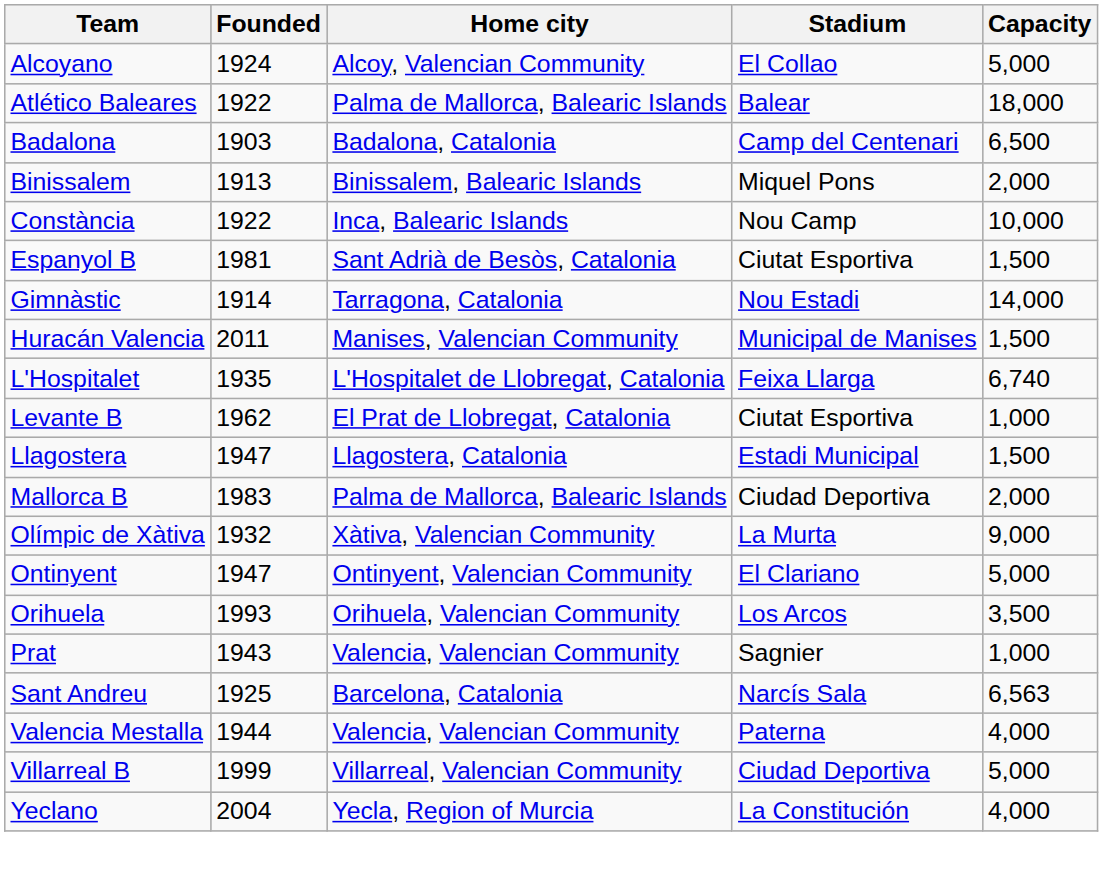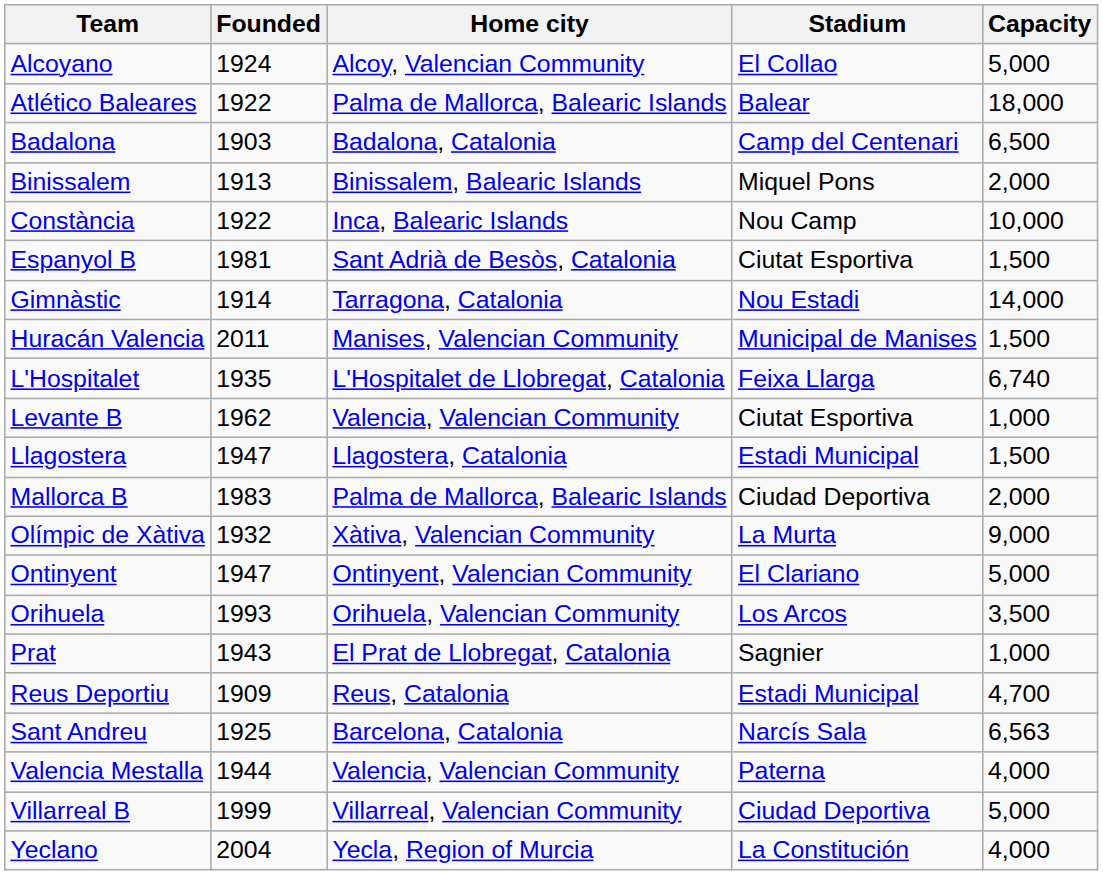 <table class="wikitable sortable">
 <tr>
 <th>Team</th>
 <th>Founded</th>
 <th>Home city</th>
 <th>Stadium</th>
 <th>Capacity</th>
 </tr>
 <tr>
 <td><a href='#'>Alcoyano</a></td>
 <td>1924</td>
 <td><a href='#'>Alcoy</a>, <a href='#'>Valencian Community</a></td>
 <td><a href='#'>El Collao</a></td>
 <td>5,000</td>
 </tr>
 <tr>
 <td><a href='#'>Atlético Baleares</a></td>
 <td>1922</td>
 <td><a href='#'>Palma de Mallorca</a>, <a href='#'>Balearic Islands</a></td>
 <td><a href='#'>Balear</a></td>
 <td>18,000</td>
 </tr>
 <tr>
 <td><a href='#'>Badalona</a></td>
 <td>1903</td>
 <td><a href='#'>Badalona</a>, <a href='#'>Catalonia</a></td>
 <td><a href='#'>Camp del Centenari</a></td>
 <td>6,500</td>
 </tr>
 <tr>
 <td><a href='#'>Binissalem</a></td>
 <td>1913</td>
 <td><a href='#'>Binissalem</a>, <a href='#'>Balearic Islands</a></td>
 <td>Miquel Pons</td>
 <td>2,000</td>
 </tr>
 <tr>
 <td><a href='#'>Constància</a></td>
 <td>1922</td>
 <td><a href='#'>Inca</a>, <a href='#'>Balearic Islands</a></td>
 <td>Nou Camp</td>
 <td>10,000</td>
 </tr>
 <tr>
 <td><a href='#'>Espanyol B</a></td>
 <td>1981</td>
 <td><a href='#'>Sant Adrià de Besòs</a>, <a href='#'>Catalonia</a></td>
 <td>Ciutat Esportiva</td>
 <td>1,500</td>
 </tr>
 <tr>
 <td><a href='#'>Gimnàstic</a></td>
 <td>1914</td>
 <td><a href='#'>Tarragona</a>, <a href='#'>Catalonia</a></td>
 <td><a href='#'>Nou Estadi</a></td>
 <td>14,000</td>
 </tr>
 <tr>
 <td><a href='#'>Huracán Valencia</a></td>
 <td>2011</td>
 <td><a href='#'>Manises</a>, <a href='#'>Valencian Community</a></td>
 <td><a href='#'>Municipal de Manises</a></td>
 <td>1,500</td>
 </tr>
 <tr>
 <td><a href='#'>L'Hospitalet</a></td>
 <td>1935</td>
 <td><a href='#'>L'Hospitalet de Llobregat</a>, <a href='#'>Catalonia</a></td>
 <td><a href='#'>Feixa Llarga</a></td>
 <td>6,740</td>
 </tr>
 <tr>
 <td><a href='#'>Levante B</a></td>
 <td>1962</td>
-<td><a href='#'>El Prat de Llobregat</a>, <a href='#'>Catalonia</a></td>
+<td><a href='#'>Valencia</a>, <a href='#'>Valencian Community</a></td>
 <td>Ciutat Esportiva</td>
 <td>1,000</td>
 </tr>
 <tr>
 <td><a href='#'>Llagostera</a></td>
 <td>1947</td>
 <td><a href='#'>Llagostera</a>, <a href='#'>Catalonia</a></td>
 <td><a href='#'>Estadi Municipal</a></td>
 <td>1,500</td>
 </tr>
 <tr>
 <td><a href='#'>Mallorca B</a></td>
 <td>1983</td>
 <td><a href='#'>Palma de Mallorca</a>, <a href='#'>Balearic Islands</a></td>
 <td>Ciudad Deportiva</td>
 <td>2,000</td>
 </tr>
 <tr>
 <td><a href='#'>Olímpic de Xàtiva</a></td>
 <td>1932</td>
 <td><a href='#'>Xàtiva</a>, <a href='#'>Valencian Community</a></td>
 <td><a href='#'>La Murta</a></td>
 <td>9,000</td>
 </tr>
 <tr>
 <td><a href='#'>Ontinyent</a></td>
 <td>1947</td>
 <td><a href='#'>Ontinyent</a>, <a href='#'>Valencian Community</a></td>
 <td><a href='#'>El Clariano</a></td>
 <td>5,000</td>
 </tr>
 <tr>
 <td><a href='#'>Orihuela</a></td>
 <td>1993</td>
 <td><a href='#'>Orihuela</a>, <a href='#'>Valencian Community</a></td>
 <td><a href='#'>Los Arcos</a></td>
 <td>3,500</td>
 </tr>
 <tr>
 <td><a href='#'>Prat</a></td>
 <td>1943</td>
-<td><a href='#'>Valencia</a>, <a href='#'>Valencian Community</a></td>
+<td><a href='#'>El Prat de Llobregat</a>, <a href='#'>Catalonia</a></td>
 <td>Sagnier</td>
 <td>1,000</td>
+</tr>
+<tr>
+<td><a href='#'>Reus Deportiu</a></td>
+<td>1909</td>
+<td><a href='#'>Reus</a>, <a href='#'>Catalonia</a></td>
+<td><a href='#'>Estadi Municipal</a></td>
+<td>4,700</td>
 </tr>
 <tr>
 <td><a href='#'>Sant Andreu</a></td>
 <td>1925</td>
 <td><a href='#'>Barcelona</a>, <a href='#'>Catalonia</a></td>
 <td><a href='#'>Narcís Sala</a></td>
 <td>6,563</td>
 </tr>
 <tr>
 <td><a href='#'>Valencia Mestalla</a></td>
 <td>1944</td>
 <td><a href='#'>Valencia</a>, <a href='#'>Valencian Community</a></td>
 <td><a href='#'>Paterna</a></td>
 <td>4,000</td>
 </tr>
 <tr>
 <td><a href='#'>Villarreal B</a></td>
 <td>1999</td>
 <td><a href='#'>Villarreal</a>, <a href='#'>Valencian Community</a></td>
 <td><a href='#'>Ciudad Deportiva</a></td>
 <td>5,000</td>
 </tr>
 <tr>
 <td><a href='#'>Yeclano</a></td>
 <td>2004</td>
 <td><a href='#'>Yecla</a>, <a href='#'>Region of Murcia</a></td>
 <td><a href='#'>La Constitución</a></td>
 <td>4,000</td>
 </tr>
 </table>
